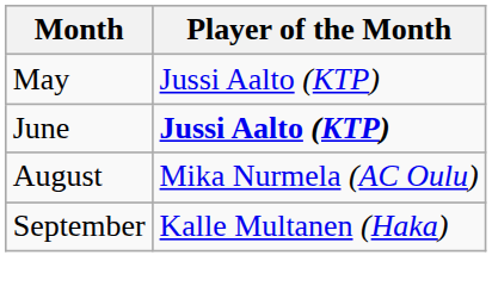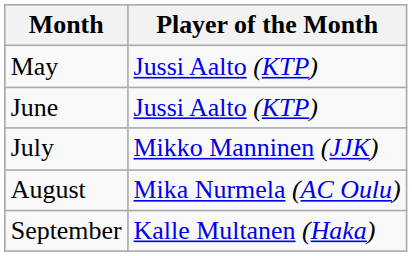 <table class="wikitable">
 <tr>
 <th>Month</th>
 <th>Player of the Month</th>
 </tr>
 <tr>
 <td>May</td>
 <td> <a href='#'>Jussi Aalto</a> <em>(<a href='#'>KTP</a>)</em></td>
 </tr>
 <tr>
 <td>June</td>
-<td><strong> <a href='#'>Jussi Aalto</a> <em>(<a href='#'>KTP</a>)</em></strong></td>
+<td> <a href='#'>Jussi Aalto</a> <em>(<a href='#'>KTP</a>)</em></td>
+</tr>
+<tr>
+<td>July</td>
+<td> <a href='#'>Mikko Manninen</a> <em>(<a href='#'>JJK</a>)</em></td>
 </tr>
 <tr>
 <td>August</td>
 <td> <a href='#'>Mika Nurmela</a> <em>(<a href='#'>AC Oulu</a>)</em></td>
 </tr>
 <tr>
 <td>September</td>
 <td> <a href='#'>Kalle Multanen</a> <em>(<a href='#'>Haka</a>)</em></td>
 </tr>
 </table>
